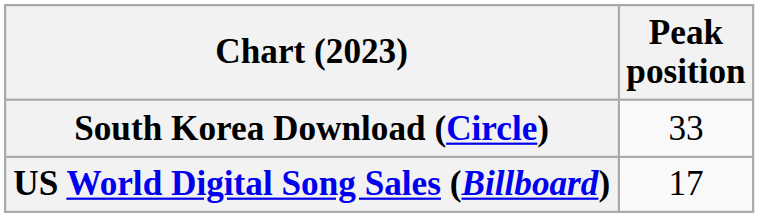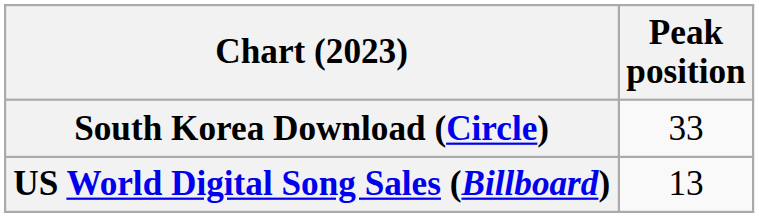 <table class="wikitable sortable plainrowheaders" style="text-align:center">
 <tr>
 <th scope="col">Chart (2023)</th>
 <th scope="col">Peak<br>position</th>
 </tr>
 <tr>
 <th scope="row">South Korea Download (<a href='#'>Circle</a>)</th>
 <td>33</td>
 </tr>
 <tr>
 <th scope="row">US <a href='#'>World Digital Song Sales</a> (<em><a href='#'>Billboard</a></em>)</th>
-<td>17</td>
+<td>13</td>
 </tr>
 </table>
